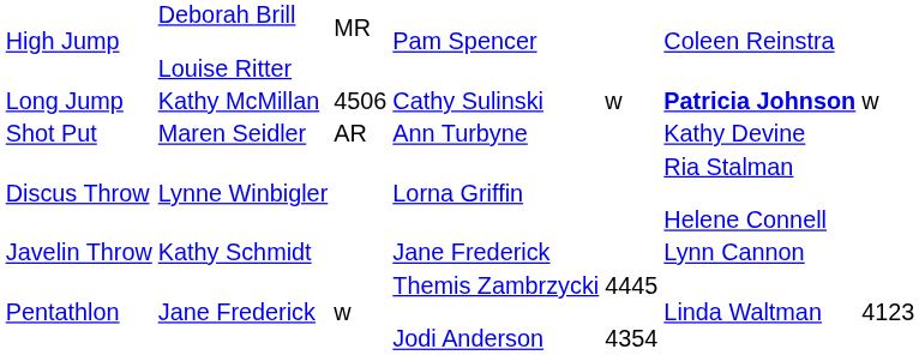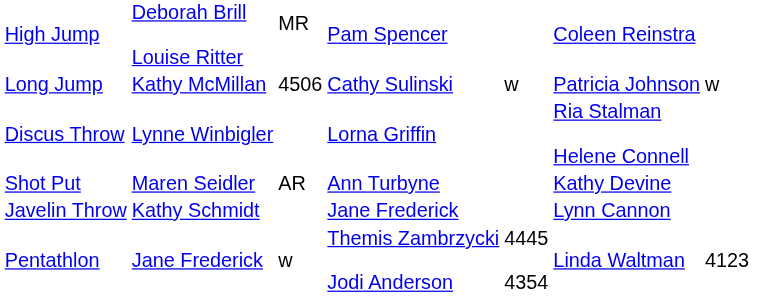 <table>
 <tr>
 <td><a href='#'>High Jump</a></td>
 <td><a href='#'>Deborah Brill</a><br><br><a href='#'>Louise Ritter</a></td>
 <td>MR<br><br></td>
 <td><a href='#'>Pam Spencer</a></td>
 <td></td>
 <td><a href='#'>Coleen Reinstra</a></td>
 <td></td>
 </tr>
 <tr>
 <td><a href='#'>Long Jump</a></td>
 <td><a href='#'>Kathy McMillan</a></td>
 <td>4506</td>
 <td><a href='#'>Cathy Sulinski</a></td>
 <td>w</td>
-<td><strong><a href='#'>Patricia Johnson</a></strong></td>
+<td><a href='#'>Patricia Johnson</a></td>
 <td>w</td>
+</tr>
+<tr>
+<td><a href='#'>Discus Throw</a></td>
+<td><a href='#'>Lynne Winbigler</a></td>
+<td></td>
+<td><a href='#'>Lorna Griffin</a></td>
+<td></td>
+<td><a href='#'>Ria Stalman</a><br><br><a href='#'>Helene Connell</a></td>
+<td><br><br></td>
 </tr>
 <tr>
 <td><a href='#'>Shot Put</a></td>
 <td><a href='#'>Maren Seidler</a></td>
 <td>	AR</td>
 <td><a href='#'>Ann Turbyne</a></td>
 <td></td>
 <td><a href='#'>Kathy Devine</a></td>
 <td></td>
-</tr>
-<tr>
-<td><a href='#'>Discus Throw</a></td>
-<td><a href='#'>Lynne Winbigler</a></td>
-<td></td>
-<td><a href='#'>Lorna Griffin</a></td>
-<td></td>
-<td><a href='#'>Ria Stalman</a><br><br><a href='#'>Helene Connell</a></td>
-<td><br><br></td>
 </tr>
 <tr>
 <td><a href='#'>Javelin Throw</a></td>
 <td><a href='#'>Kathy Schmidt</a></td>
 <td></td>
 <td><a href='#'>Jane Frederick</a></td>
 <td></td>
 <td><a href='#'>Lynn Cannon</a></td>
 <td></td>
 </tr>
 <tr>
 <td><a href='#'>Pentathlon</a></td>
 <td><a href='#'>Jane Frederick</a></td>
 <td>w</td>
 <td><a href='#'>Themis Zambrzycki</a><br><br><a href='#'>Jodi Anderson</a></td>
 <td>4445<br><br>4354</td>
 <td><a href='#'>Linda Waltman</a></td>
 <td>4123</td>
 </tr>
 </table>
